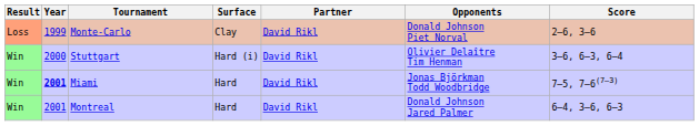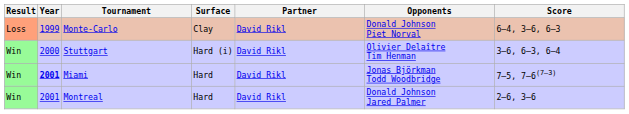 <table class="sortable wikitable">
 <tr>
 <th>Result</th>
 <th>Year</th>
 <th width=200>Tournament</th>
 <th>Surface</th>
 <th width=200>Partner</th>
 <th width=200>Opponents</th>
 <th width=200 class=unsortable>Score</th>
 </tr>
 <tr style="background:#ebc2af;">
 <td style="background:#ffa07a;">Loss</td>
 <td><a href='#'>1999</a></td>
 <td><a href='#'>Monte-Carlo</a></td>
 <td>Clay</td>
 <td> <a href='#'>David Rikl</a></td>
 <td> <a href='#'>Donald Johnson</a> <br>  <a href='#'>Piet Norval</a></td>
-<td>2–6, 3–6</td>
+<td>6–4, 3–6, 6–3</td>
 </tr>
 <tr style="background:#ccf;">
 <td style="background:#98fb98;">Win</td>
 <td><a href='#'>2000</a></td>
 <td><a href='#'>Stuttgart</a></td>
 <td>Hard (i)</td>
 <td> <a href='#'>David Rikl</a></td>
 <td> <a href='#'>Olivier Delaître</a> <br>  <a href='#'>Tim Henman</a></td>
 <td>3–6, 6–3, 6–4</td>
 </tr>
 <tr style="background:#ccf;">
 <td style="background:#98fb98;">Win</td>
 <td><strong><a href='#'>2001</a></strong></td>
 <td><a href='#'>Miami</a></td>
 <td>Hard</td>
 <td> <a href='#'>David Rikl</a></td>
 <td> <a href='#'>Jonas Björkman</a> <br>  <a href='#'>Todd Woodbridge</a></td>
 <td>7–5, 7–6<sup>(7–3)</sup></td>
 </tr>
 <tr style="background:#ccf;">
 <td style="background:#98fb98;">Win</td>
 <td><a href='#'>2001</a></td>
 <td><a href='#'>Montreal</a></td>
 <td>Hard</td>
 <td> <a href='#'>David Rikl</a></td>
 <td> <a href='#'>Donald Johnson</a> <br>  <a href='#'>Jared Palmer</a></td>
-<td>6–4, 3–6, 6–3</td>
+<td>2–6, 3–6</td>
 </tr>
 </table>
